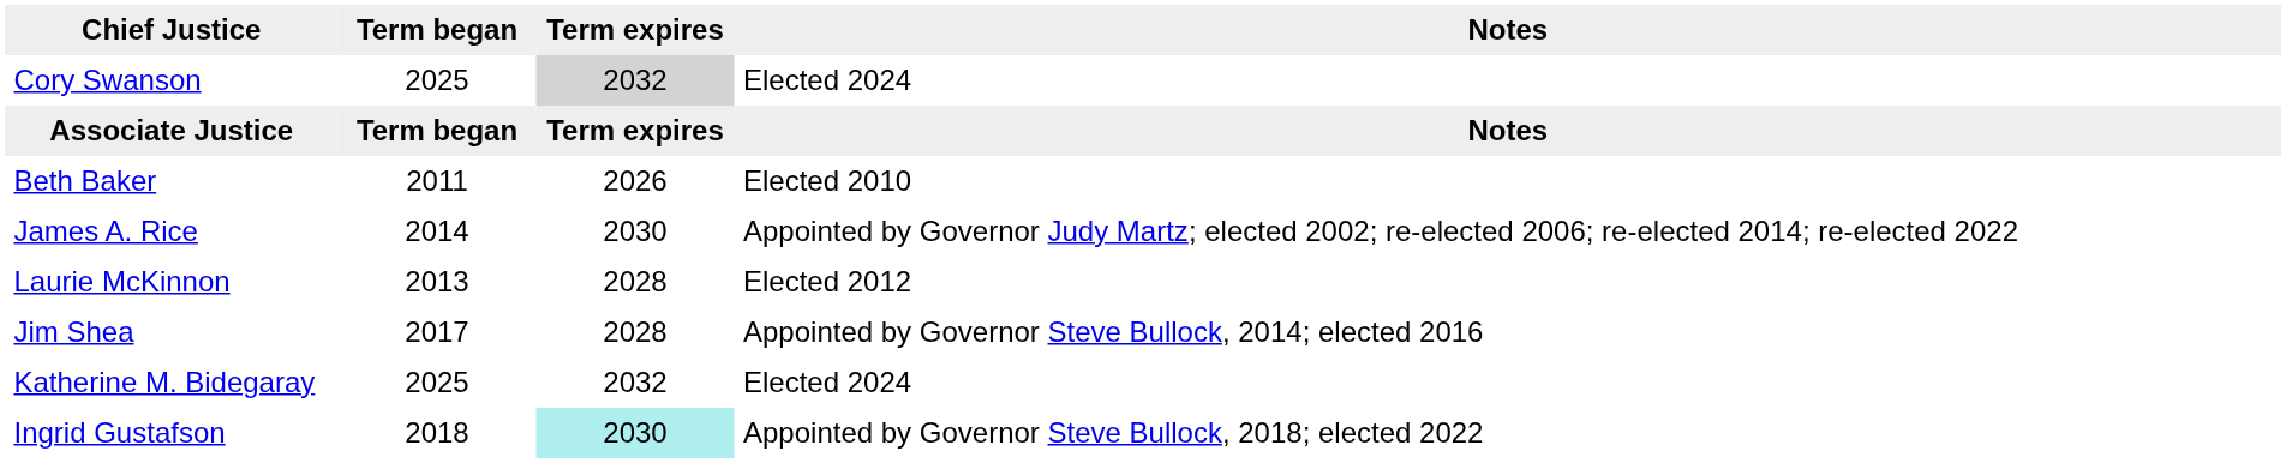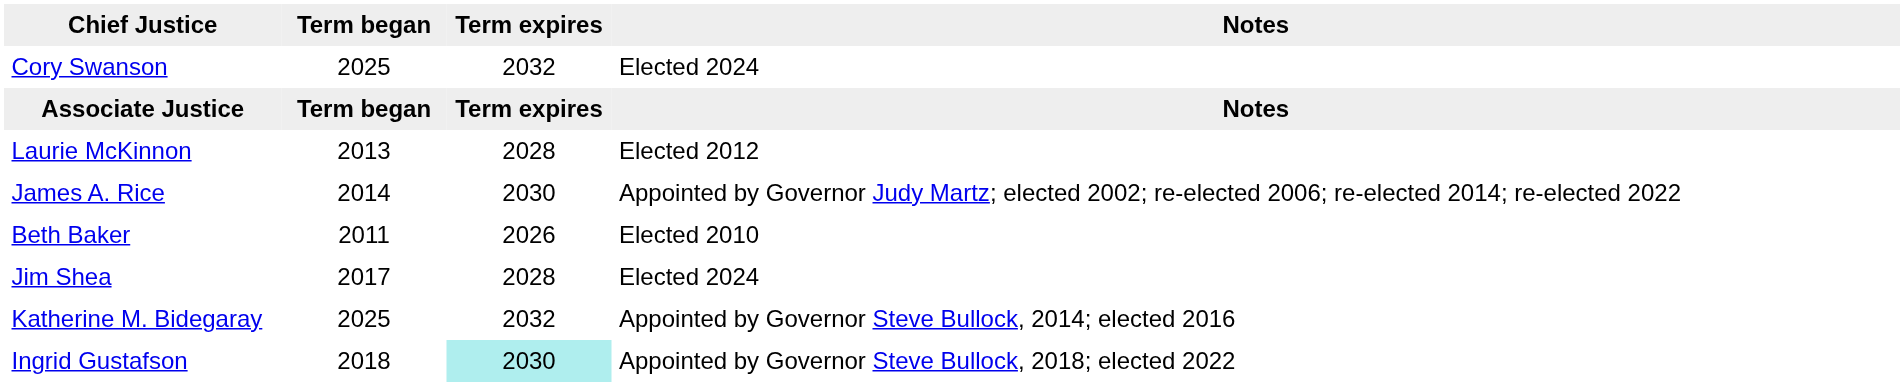 <table width=100% align=center cellpadding=5 cellspacing=0>
 <tr>
 <th bgcolor=#EEEEEE>Chief Justice</th>
 <th bgcolor=#EEEEEE>Term began</th>
 <th bgcolor=#EEEEEE>Term expires</th>
 <th bgcolor=#EEEEEE>Notes</th>
 </tr>
 <tr>
 <td width=175px><a href='#'>Cory Swanson</a></td>
 <td align=center width=100px>2025</td>
-<td align=center width=100px style="background: lightgrey;">2032</td>
+<td align=center width=100px>2032</td>
 <td>Elected 2024</td>
 </tr>
 <tr>
 <th bgcolor=#EEEEEE>Associate Justice</th>
 <th bgcolor=#EEEEEE>Term began</th>
 <th bgcolor=#EEEEEE>Term expires</th>
 <th bgcolor=#EEEEEE>Notes</th>
 </tr>
 <tr>
-<td><a href='#'>Beth Baker</a></td>
-<td align=center>2011</td>
-<td align=center>2026</td>
-<td>Elected 2010</td>
+<td><a href='#'>Laurie McKinnon</a></td>
+<td align=center>2013</td>
+<td align=center>2028</td>
+<td>Elected 2012</td>
 </tr>
 <tr>
 <td><a href='#'>James A. Rice</a></td>
 <td align=center>2014</td>
 <td align=center>2030</td>
 <td>Appointed by Governor <a href='#'>Judy Martz</a>; elected 2002; re-elected 2006; re-elected 2014; re-elected 2022</td>
 </tr>
 <tr>
-<td><a href='#'>Laurie McKinnon</a></td>
-<td align=center>2013</td>
-<td align=center>2028</td>
-<td>Elected 2012</td>
+<td><a href='#'>Beth Baker</a></td>
+<td align=center>2011</td>
+<td align=center>2026</td>
+<td>Elected 2010</td>
 </tr>
 <tr>
 <td><a href='#'>Jim Shea</a></td>
 <td align=center>2017</td>
 <td align=center>2028</td>
-<td>Appointed by Governor <a href='#'>Steve Bullock</a>, 2014; elected 2016</td>
+<td>Elected 2024</td>
 </tr>
 <tr>
 <td><a href='#'>Katherine M. Bidegaray</a></td>
 <td align=center>2025</td>
 <td align=center>2032</td>
-<td>Elected 2024</td>
+<td>Appointed by Governor <a href='#'>Steve Bullock</a>, 2014; elected 2016</td>
 </tr>
 <tr>
 <td><a href='#'>Ingrid Gustafson</a></td>
 <td align=center>2018</td>
 <td align=center style="background: paleturquoise;">2030</td>
 <td>Appointed by Governor <a href='#'>Steve Bullock</a>, 2018; elected 2022</td>
 </tr>
 </table>
